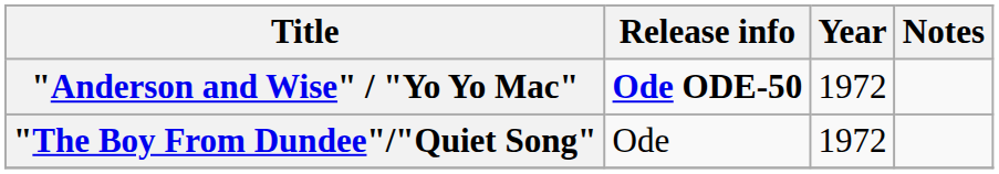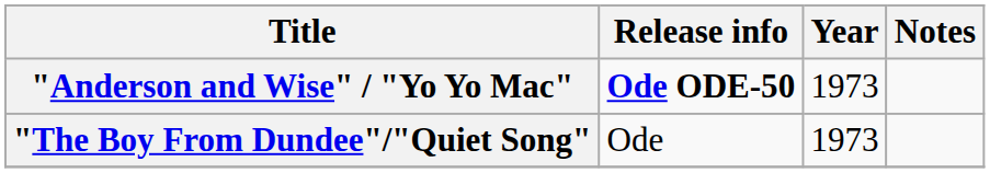 <table class="wikitable plainrowheaders sortable">
 <tr>
 <th scope="col">Title</th>
 <th scope="col">Release info</th>
 <th scope="col">Year</th>
 <th scope="col" class="unsortable">Notes</th>
 </tr>
 <tr>
 <th scope="row">"<a href='#'>Anderson and Wise</a>" / "Yo Yo Mac"</th>
 <td><strong><a href='#'>Ode</a> ODE-50</strong></td>
-<td>1972</td>
+<td>1973</td>
 <td></td>
 </tr>
 <tr>
 <th scope="row">"<a href='#'>The Boy From Dundee</a>"/"Quiet Song"</th>
 <td>Ode</td>
-<td>1972</td>
+<td>1973</td>
 <td></td>
 </tr>
 <tr>
 </tr>
 </table>
